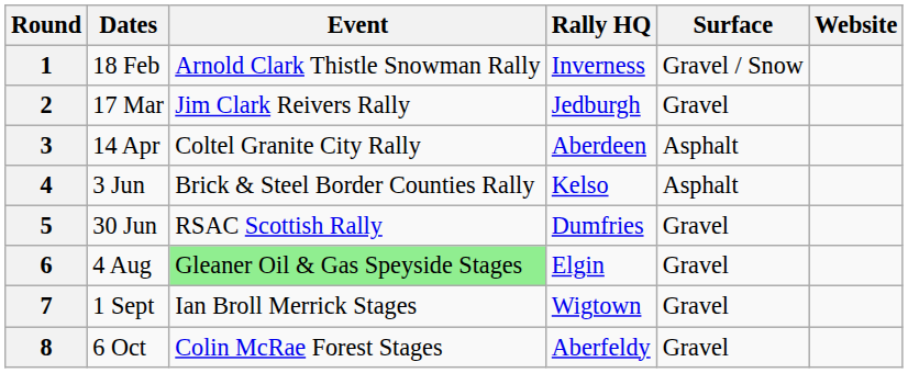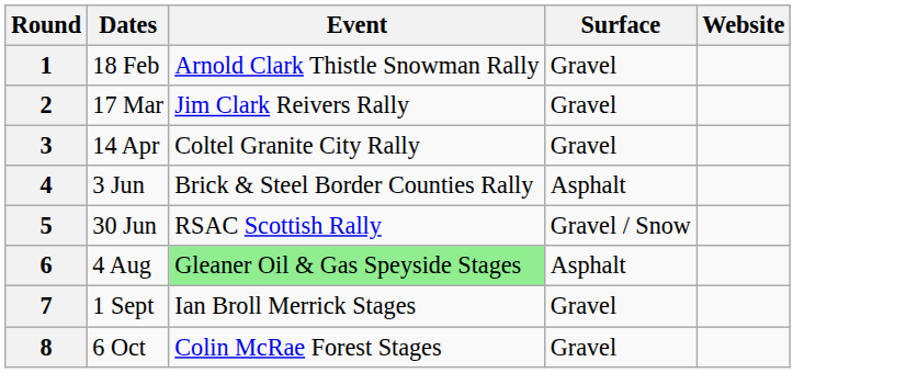 <table class="wikitable" style="font-size: 95%;">
 <tr>
 <th>Round</th>
 <th>Dates</th>
 <th>Event</th>
-<th>Rally HQ</th>
 <th>Surface</th>
 <th>Website</th>
 </tr>
 <tr>
 <th>1</th>
 <td>18 Feb</td>
 <td><a href='#'>Arnold Clark</a> Thistle Snowman Rally</td>
-<td><a href='#'>Inverness</a></td>
-<td>Gravel / Snow</td>
+<td>Gravel</td>
 <td></td>
 </tr>
 <tr>
 <th>2</th>
 <td>17 Mar</td>
 <td><a href='#'>Jim Clark</a> Reivers Rally</td>
-<td><a href='#'>Jedburgh</a></td>
 <td>Gravel</td>
 <td></td>
 </tr>
 <tr>
 <th>3</th>
 <td>14 Apr</td>
 <td>Coltel Granite City Rally</td>
-<td><a href='#'>Aberdeen</a></td>
-<td>Asphalt</td>
+<td>Gravel</td>
 <td></td>
 </tr>
 <tr>
 <th>4</th>
 <td>3 Jun</td>
 <td>Brick & Steel Border Counties Rally</td>
-<td><a href='#'>Kelso</a></td>
 <td>Asphalt</td>
 <td></td>
 </tr>
 <tr>
 <th>5</th>
 <td>30 Jun</td>
 <td>RSAC <a href='#'>Scottish Rally</a></td>
-<td><a href='#'>Dumfries</a></td>
-<td>Gravel</td>
+<td>Gravel / Snow</td>
 <td></td>
 </tr>
 <tr>
 <th>6</th>
 <td>4 Aug</td>
 <td style="background: lightgreen;">Gleaner Oil & Gas Speyside Stages</td>
-<td><a href='#'>Elgin</a></td>
-<td>Gravel</td>
+<td>Asphalt</td>
 <td></td>
 </tr>
 <tr>
 <th>7</th>
 <td>1 Sept</td>
 <td>Ian Broll Merrick Stages</td>
-<td><a href='#'>Wigtown</a></td>
 <td>Gravel</td>
 <td></td>
 </tr>
 <tr>
 <th>8</th>
 <td>6 Oct</td>
 <td><a href='#'>Colin McRae</a> Forest Stages</td>
-<td><a href='#'>Aberfeldy</a></td>
 <td>Gravel</td>
 <td></td>
 </tr>
 </table>
